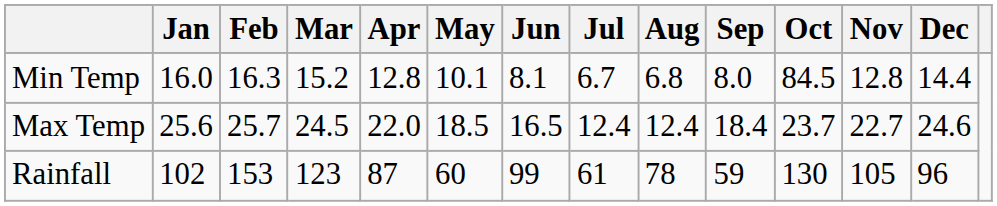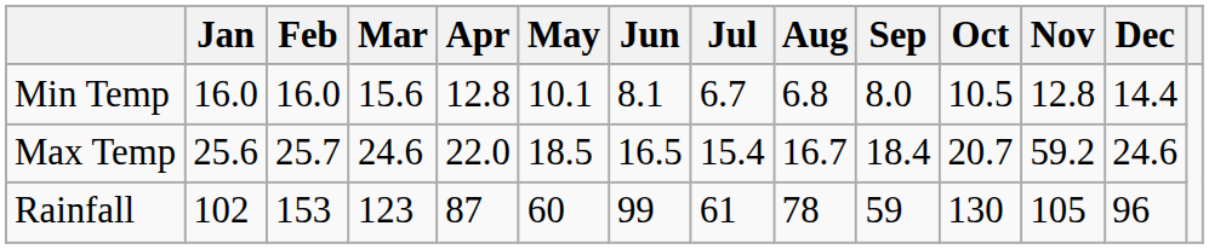 <table class="wikitable">
 <tr>
 <th></th>
 <th>Jan</th>
 <th>Feb</th>
 <th>Mar</th>
 <th>Apr</th>
 <th>May</th>
 <th>Jun</th>
 <th>Jul</th>
 <th>Aug</th>
 <th>Sep</th>
 <th>Oct</th>
 <th>Nov</th>
 <th>Dec</th>
 <th></th>
 </tr>
 <tr>
 <td>Min Temp</td>
 <td>16.0</td>
-<td>16.3</td>
-<td>15.2</td>
+<td>16.0</td>
+<td>15.6</td>
 <td>12.8</td>
 <td>10.1</td>
 <td>8.1</td>
 <td>6.7</td>
 <td>6.8</td>
 <td>8.0</td>
-<td>84.5</td>
+<td>10.5</td>
 <td>12.8</td>
 <td>14.4</td>
 </tr>
 <tr>
 <td>Max Temp</td>
 <td>25.6</td>
 <td>25.7</td>
-<td>24.5</td>
+<td>24.6</td>
 <td>22.0</td>
 <td>18.5</td>
 <td>16.5</td>
-<td>12.4</td>
-<td>12.4</td>
+<td>15.4</td>
+<td>16.7</td>
 <td>18.4</td>
-<td>23.7</td>
-<td>22.7</td>
+<td>20.7</td>
+<td>59.2</td>
 <td>24.6</td>
 </tr>
 <tr>
 <td>Rainfall</td>
 <td>102</td>
 <td>153</td>
 <td>123</td>
 <td>87</td>
 <td>60</td>
 <td>99</td>
 <td>61</td>
 <td>78</td>
 <td>59</td>
 <td>130</td>
 <td>105</td>
 <td>96</td>
 </tr>
 </table>
